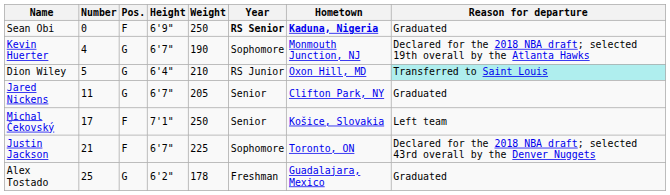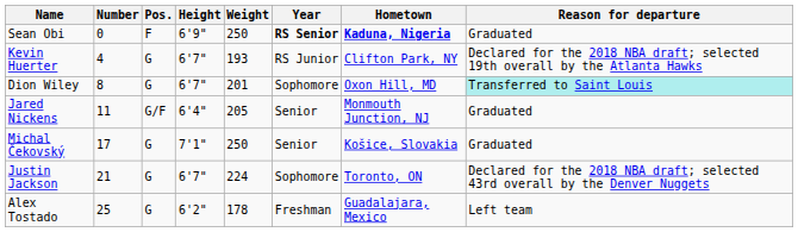 <table class="wikitable sortable" border="1">
 <tr>
 <th>Name</th>
 <th>Number</th>
 <th>Pos.</th>
 <th>Height</th>
 <th>Weight</th>
 <th>Year</th>
 <th>Hometown</th>
 <th class="unsortable">Reason for departure</th>
 </tr>
 <tr>
 <td>Sean Obi</td>
 <td>0</td>
 <td>F</td>
 <td>6'9"</td>
 <td>250</td>
 <td><strong>RS Senior</strong></td>
 <td><strong><a href='#'>Kaduna, Nigeria</a></strong></td>
 <td>Graduated</td>
 </tr>
 <tr>
 <td><a href='#'>Kevin Huerter</a></td>
 <td>4</td>
 <td>G</td>
 <td>6'7"</td>
-<td>190</td>
-<td>Sophomore</td>
-<td><a href='#'>Monmouth Junction, NJ</a></td>
+<td>193</td>
+<td>RS Junior</td>
+<td><a href='#'>Clifton Park, NY</a></td>
 <td>Declared for the <a href='#'>2018 NBA draft</a>; selected 19th overall by the <a href='#'>Atlanta Hawks</a></td>
 </tr>
 <tr>
 <td>Dion Wiley</td>
-<td>5</td>
+<td>8</td>
 <td>G</td>
-<td>6'4"</td>
-<td>210</td>
-<td>RS Junior</td>
+<td>6'7"</td>
+<td>201</td>
+<td>Sophomore</td>
 <td><a href='#'>Oxon Hill, MD</a></td>
 <td style="background: paleturquoise;">Transferred to <a href='#'>Saint Louis</a></td>
 </tr>
 <tr>
 <td><a href='#'>Jared Nickens</a></td>
 <td>11</td>
-<td>G</td>
-<td>6'7"</td>
+<td>G/F</td>
+<td>6'4"</td>
 <td>205</td>
 <td>Senior</td>
-<td><a href='#'>Clifton Park, NY</a></td>
+<td><a href='#'>Monmouth Junction, NJ</a></td>
 <td>Graduated</td>
 </tr>
 <tr>
 <td><a href='#'>Michal Čekovský</a></td>
 <td>17</td>
-<td>F</td>
+<td>G</td>
 <td>7'1"</td>
 <td>250</td>
 <td>Senior</td>
 <td><a href='#'>Košice, Slovakia</a></td>
-<td>Left team</td>
+<td>Graduated</td>
 </tr>
 <tr>
 <td><a href='#'>Justin Jackson</a></td>
 <td>21</td>
-<td>F</td>
+<td>G</td>
 <td>6'7"</td>
-<td>225</td>
+<td>224</td>
 <td>Sophomore</td>
 <td><a href='#'>Toronto, ON</a></td>
 <td>Declared for the <a href='#'>2018 NBA draft</a>; selected 43rd overall by the <a href='#'>Denver Nuggets</a></td>
 </tr>
 <tr>
 <td>Alex Tostado</td>
 <td>25</td>
 <td>G</td>
 <td>6'2"</td>
 <td>178</td>
 <td>Freshman</td>
 <td><a href='#'>Guadalajara, Mexico</a></td>
-<td>Graduated</td>
+<td>Left team</td>
 </tr>
 </table>
